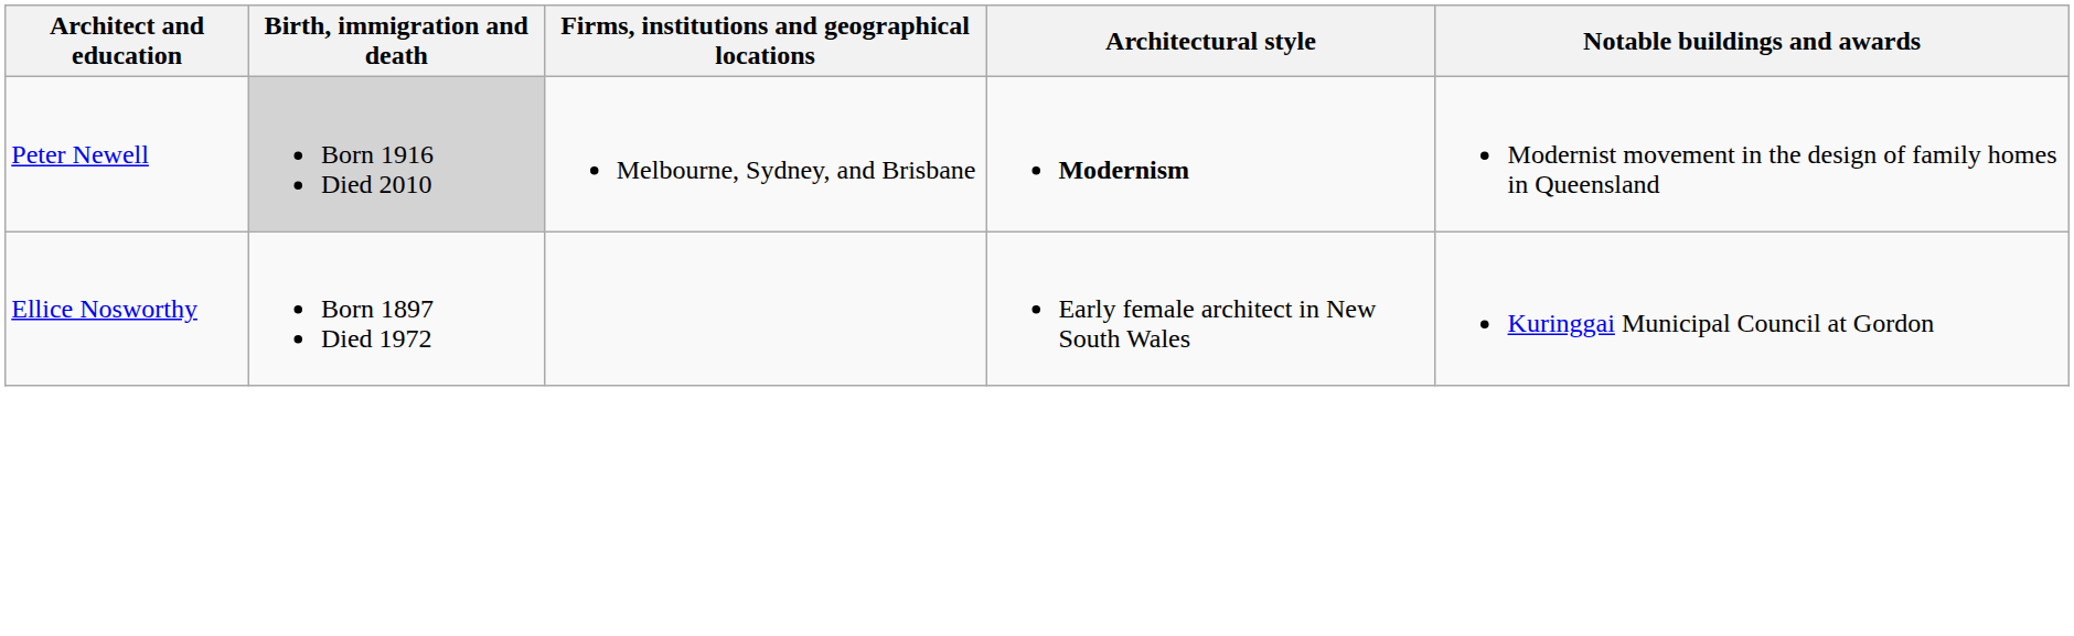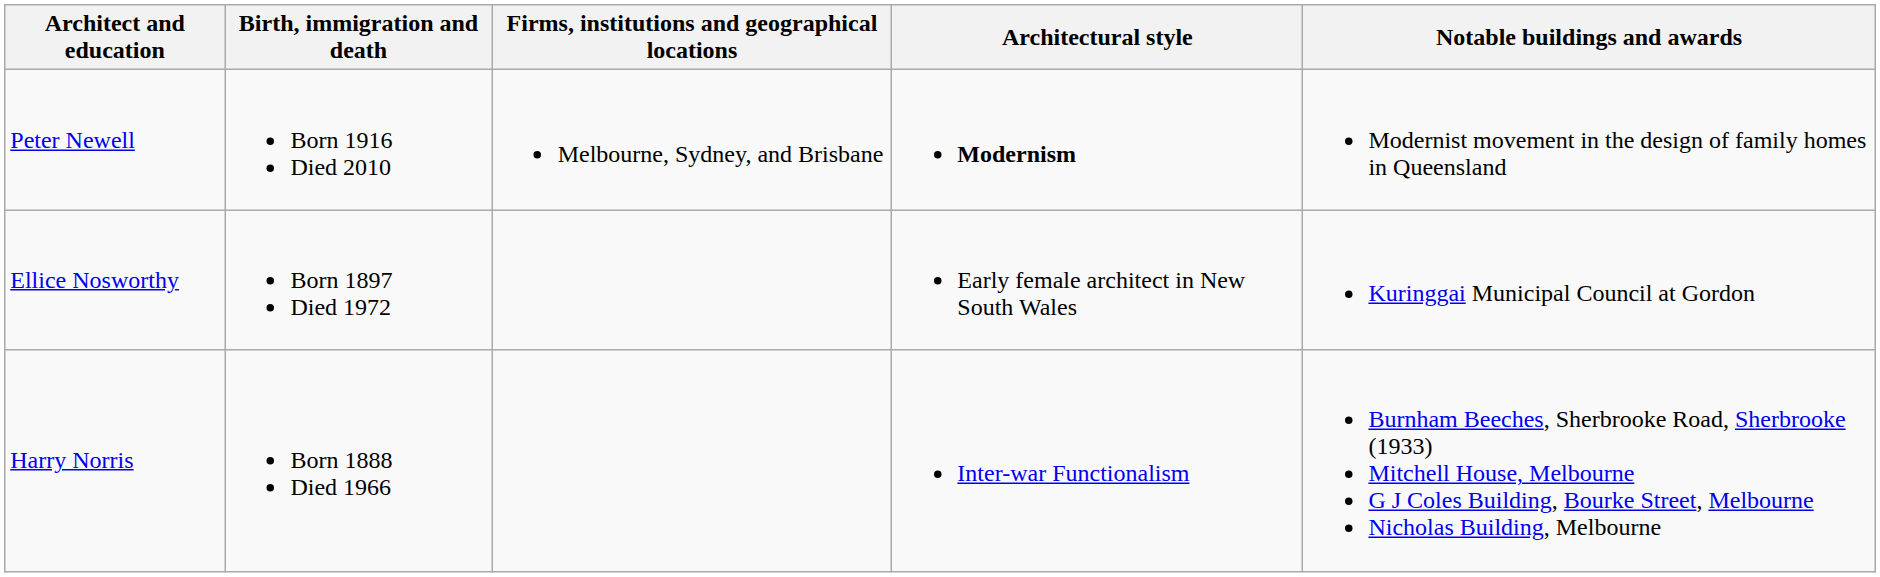 <table class="wikitable">
 <tr style="background:#efefef;">
 <th>Architect and education</th>
 <th>Birth, immigration and death</th>
 <th>Firms, institutions and geographical locations</th>
 <th>Architectural style</th>
 <th>Notable buildings and awards</th>
 </tr>
 <tr>
 <td><a href='#'>Peter Newell</a></td>
-<td style="background: lightgrey;"><br><ul><li>Born 1916</li><li>Died 2010</li></ul></td>
+<td><br><ul><li>Born 1916</li><li>Died 2010</li></ul></td>
 <td><br><ul><li>Melbourne, Sydney, and Brisbane</li></ul></td>
 <td><strong><br><ul><li>Modernism</li></ul></strong></td>
 <td><br><ul><li>Modernist movement in the design of family homes in Queensland</li></ul></td>
 </tr>
 <tr>
 <td><a href='#'>Ellice Nosworthy</a></td>
 <td><br><ul><li>Born 1897</li><li>Died 1972</li></ul></td>
 <td></td>
 <td><br><ul><li>Early female architect in New South Wales</li></ul></td>
 <td><br><ul><li><a href='#'>Kuringgai</a> Municipal Council at Gordon</li></ul></td>
 </tr>
+<tr>
+<td><a href='#'>Harry Norris</a></td>
+<td><br><ul><li>Born 1888</li><li>Died 1966</li></ul></td>
+<td></td>
+<td><br><ul><li><a href='#'>Inter-war Functionalism</a></li></ul></td>
+<td><br><ul><li><a href='#'>Burnham Beeches</a>, Sherbrooke Road, <a href='#'>Sherbrooke</a> (1933)</li><li><a href='#'>Mitchell House, Melbourne</a></li><li><a href='#'>G J Coles Building</a>, <a href='#'>Bourke Street</a>, <a href='#'>Melbourne</a></li><li><a href='#'>Nicholas Building</a>, Melbourne</li></ul></td>
+</tr>
 </table>
